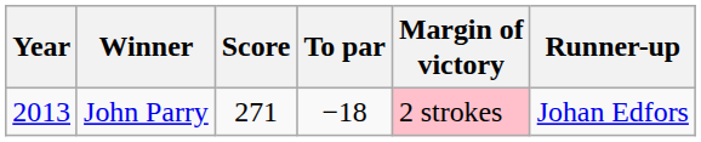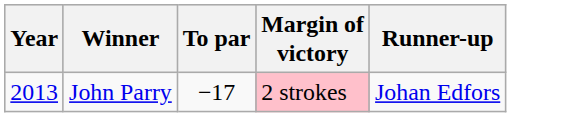 <table class="wikitable" style="font-size:95%">
 <tr>
 <th>Year</th>
 <th>Winner</th>
-<th>Score</th>
 <th>To par</th>
 <th>Margin of<br>victory</th>
 <th>Runner-up</th>
 </tr>
 <tr>
 <td><a href='#'>2013</a></td>
 <td> <a href='#'>John Parry</a></td>
-<td align=center>271</td>
-<td align=center>−18</td>
+<td align=center>−17</td>
 <td style="background: pink;">2 strokes</td>
 <td> <a href='#'>Johan Edfors</a></td>
 </tr>
 </table>
